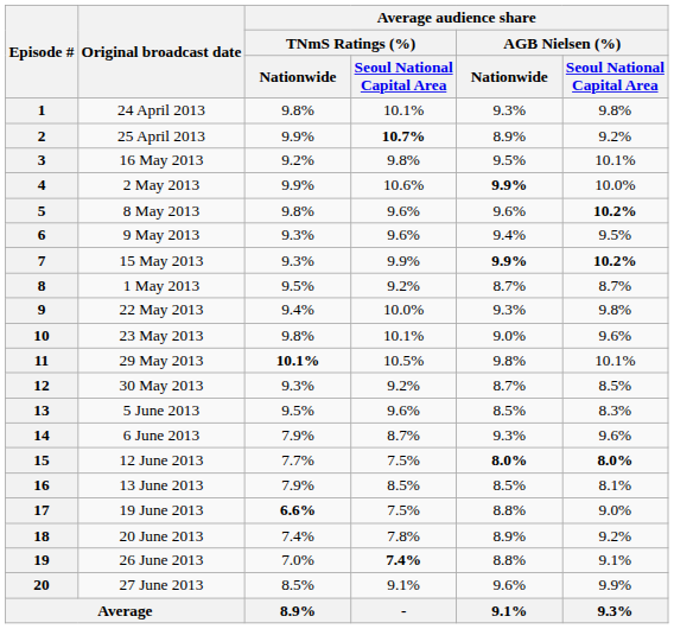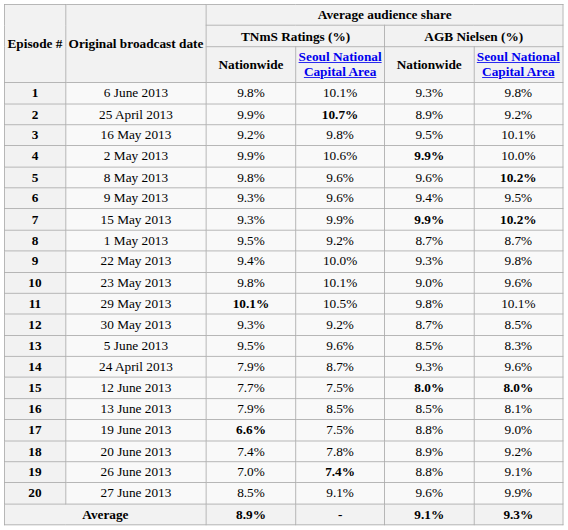 <table class=wikitable style="text-align:center">
 <tr>
 <th rowspan="3">Episode #</th>
 <th rowspan="3">Original broadcast date</th>
 <th colspan="4">Average audience share</th>
 </tr>
 <tr>
 <th colspan="2">TNmS Ratings (%)</th>
 <th colspan="2">AGB Nielsen (%)</th>
 </tr>
 <tr>
 <th width=100>Nationwide</th>
 <th width=100><a href='#'>Seoul National Capital Area</a></th>
 <th width=100>Nationwide</th>
 <th width=100><a href='#'>Seoul National Capital Area</a></th>
 </tr>
 <tr>
 <th>1</th>
-<td>24 April 2013</td>
+<td>6 June 2013</td>
 <td>9.8%</td>
 <td>10.1%</td>
 <td>9.3%</td>
 <td>9.8%</td>
 </tr>
 <tr>
 <th>2</th>
 <td>25 April 2013</td>
 <td>9.9%</td>
 <td><span><strong>10.7%</strong></span></td>
 <td>8.9%</td>
 <td>9.2%</td>
 </tr>
 <tr>
 <th>3</th>
 <td>16 May 2013</td>
 <td>9.2%</td>
 <td>9.8%</td>
 <td>9.5%</td>
 <td>10.1%</td>
 </tr>
 <tr>
 <th>4</th>
 <td>2 May 2013</td>
 <td>9.9%</td>
 <td>10.6%</td>
 <td><span><strong>9.9%</strong></span></td>
 <td>10.0%</td>
 </tr>
 <tr>
 <th>5</th>
 <td>8 May 2013</td>
 <td>9.8%</td>
 <td>9.6%</td>
 <td>9.6%</td>
 <td><span><strong>10.2%</strong></span></td>
 </tr>
 <tr>
 <th>6</th>
 <td>9 May 2013</td>
 <td>9.3%</td>
 <td>9.6%</td>
 <td>9.4%</td>
 <td>9.5%</td>
 </tr>
 <tr>
 <th>7</th>
 <td>15 May 2013</td>
 <td>9.3%</td>
 <td>9.9%</td>
 <td><span><strong>9.9%</strong></span></td>
 <td><span><strong>10.2%</strong></span></td>
 </tr>
 <tr>
 <th>8</th>
 <td>1 May 2013</td>
 <td>9.5%</td>
 <td>9.2%</td>
 <td>8.7%</td>
 <td>8.7%</td>
 </tr>
 <tr>
 <th>9</th>
 <td>22 May 2013</td>
 <td>9.4%</td>
 <td>10.0%</td>
 <td>9.3%</td>
 <td>9.8%</td>
 </tr>
 <tr>
 <th>10</th>
 <td>23 May 2013</td>
 <td>9.8%</td>
 <td>10.1%</td>
 <td>9.0%</td>
 <td>9.6%</td>
 </tr>
 <tr>
 <th>11</th>
 <td>29 May 2013</td>
 <td><span><strong>10.1%</strong></span></td>
 <td>10.5%</td>
 <td>9.8%</td>
 <td>10.1%</td>
 </tr>
 <tr>
 <th>12</th>
 <td>30 May 2013</td>
 <td>9.3%</td>
 <td>9.2%</td>
 <td>8.7%</td>
 <td>8.5%</td>
 </tr>
 <tr>
 <th>13</th>
 <td>5 June 2013</td>
 <td>9.5%</td>
 <td>9.6%</td>
 <td>8.5%</td>
 <td>8.3%</td>
 </tr>
 <tr>
 <th>14</th>
-<td>6 June 2013</td>
+<td>24 April 2013</td>
 <td>7.9%</td>
 <td>8.7%</td>
 <td>9.3%</td>
 <td>9.6%</td>
 </tr>
 <tr>
 <th>15</th>
 <td>12 June 2013</td>
 <td>7.7%</td>
 <td>7.5%</td>
 <td><span><strong>8.0%</strong></span></td>
 <td><span><strong>8.0%</strong></span></td>
 </tr>
 <tr>
 <th>16</th>
 <td>13 June 2013</td>
 <td>7.9%</td>
 <td>8.5%</td>
 <td>8.5%</td>
 <td>8.1%</td>
 </tr>
 <tr>
 <th>17</th>
 <td>19 June 2013</td>
 <td><span><strong>6.6%</strong></span></td>
 <td>7.5%</td>
 <td>8.8%</td>
 <td>9.0%</td>
 </tr>
 <tr>
 <th>18</th>
 <td>20 June 2013</td>
 <td>7.4%</td>
 <td>7.8%</td>
 <td>8.9%</td>
 <td>9.2%</td>
 </tr>
 <tr>
 <th>19</th>
 <td>26 June 2013</td>
 <td>7.0%</td>
 <td><span><strong>7.4%</strong></span></td>
 <td>8.8%</td>
 <td>9.1%</td>
 </tr>
 <tr>
 <th>20</th>
 <td>27 June 2013</td>
 <td>8.5%</td>
 <td>9.1%</td>
 <td>9.6%</td>
 <td>9.9%</td>
 </tr>
 <tr>
 <th colspan=2>Average</th>
 <th>8.9%</th>
 <th>-</th>
 <th>9.1%</th>
 <th>9.3%</th>
 </tr>
 </table>
